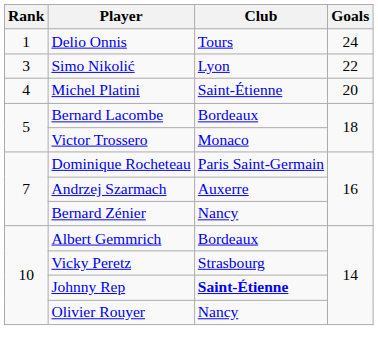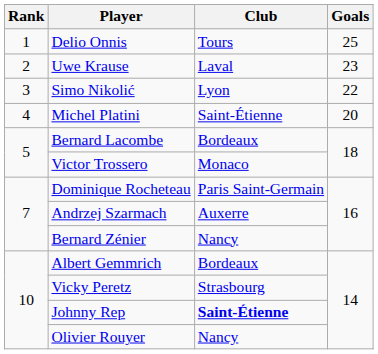 <table class="wikitable" style="text-align:center">
 <tr>
 <th>Rank</th>
 <th>Player</th>
 <th>Club</th>
 <th>Goals</th>
 </tr>
 <tr>
 <td>1</td>
 <td align="left"> <a href='#'>Delio Onnis</a></td>
 <td align="left"><a href='#'>Tours</a></td>
-<td>24</td>
+<td>25</td>
+</tr>
+<tr>
+<td>2</td>
+<td align="left"> <a href='#'>Uwe Krause</a></td>
+<td align="left"><a href='#'>Laval</a></td>
+<td>23</td>
 </tr>
 <tr>
 <td>3</td>
 <td align="left"> <a href='#'>Simo Nikolić</a></td>
 <td align="left"><a href='#'>Lyon</a></td>
 <td>22</td>
 </tr>
 <tr>
 <td>4</td>
 <td align="left"> <a href='#'>Michel Platini</a></td>
 <td align="left"><a href='#'>Saint-Étienne</a></td>
 <td>20</td>
 </tr>
 <tr>
 <td rowspan="2">5</td>
 <td align="left"> <a href='#'>Bernard Lacombe</a></td>
 <td align="left"><a href='#'>Bordeaux</a></td>
 <td rowspan="2">18</td>
 </tr>
 <tr>
 <td align="left"> <a href='#'>Victor Trossero</a></td>
 <td align="left"><a href='#'>Monaco</a></td>
 </tr>
 <tr>
 <td rowspan="3">7</td>
 <td align="left"> <a href='#'>Dominique Rocheteau</a></td>
 <td align="left"><a href='#'>Paris Saint-Germain</a></td>
 <td rowspan="3">16</td>
 </tr>
 <tr>
 <td align="left"> <a href='#'>Andrzej Szarmach</a></td>
 <td align="left"><a href='#'>Auxerre</a></td>
 </tr>
 <tr>
 <td align="left"> <a href='#'>Bernard Zénier</a></td>
 <td align="left"><a href='#'>Nancy</a></td>
 </tr>
 <tr>
 <td rowspan="4">10</td>
 <td align="left"> <a href='#'>Albert Gemmrich</a></td>
 <td align="left"><a href='#'>Bordeaux</a></td>
 <td rowspan="4">14</td>
 </tr>
 <tr>
 <td align="left"> <a href='#'>Vicky Peretz</a></td>
 <td align="left"><a href='#'>Strasbourg</a></td>
 </tr>
 <tr>
 <td align="left"> <a href='#'>Johnny Rep</a></td>
 <td align="left"><strong><a href='#'>Saint-Étienne</a></strong></td>
 </tr>
 <tr>
 <td align="left"> <a href='#'>Olivier Rouyer</a></td>
 <td align="left"><a href='#'>Nancy</a></td>
 </tr>
 </table>
